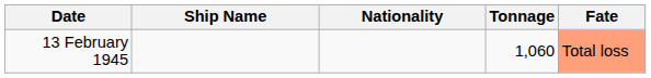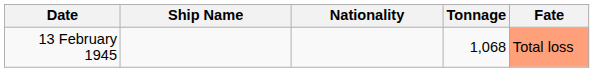 <table class="wikitable sortable">
 <tr>
 <th width="120px">Date</th>
 <th width="180px">Ship Name</th>
 <th width="160px">Nationality</th>
 <th width="25px">Tonnage</th>
 <th width="80px">Fate</th>
 </tr>
 <tr>
 <td align="right">13 February 1945</td>
 <td align="left"></td>
 <td align="left"></td>
-<td align="right">1,060</td>
+<td align="right">1,068</td>
 <td align="left" style="background: lightsalmon;">Total loss</td>
 </tr>
 </table>
